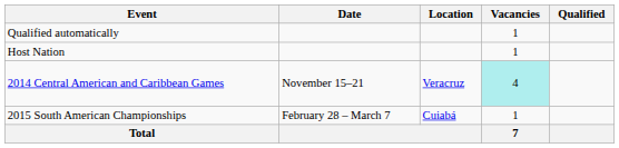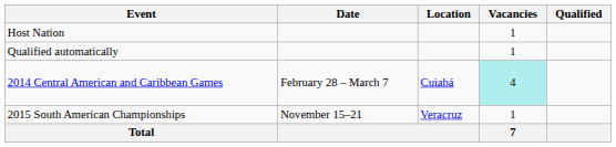 <table class="wikitable" width=830>
 <tr>
 <th>Event</th>
 <th>Date</th>
 <th>Location</th>
 <th>Vacancies</th>
 <th>Qualified</th>
 </tr>
 <tr>
+<td>Host Nation</td>
+<td></td>
+<td></td>
+<td align=center>1</td>
+<td></td>
+</tr>
+<tr>
 <td>Qualified automatically</td>
 <td></td>
 <td></td>
 <td align=center>1</td>
 <td></td>
 </tr>
 <tr>
-<td>Host Nation</td>
-<td></td>
-<td></td>
-<td align=center>1</td>
-<td></td>
-</tr>
-<tr>
 <td><a href='#'>2014 Central American and Caribbean Games</a></td>
-<td>November 15–21</td>
-<td> <a href='#'>Veracruz</a></td>
+<td>February 28 – March 7</td>
+<td> <a href='#'>Cuiabá</a></td>
 <td align=center style="background: paleturquoise;">4</td>
 <td><br><br><br></td>
 </tr>
 <tr>
 <td>2015 South American Championships</td>
-<td>February 28 – March 7</td>
-<td> <a href='#'>Cuiabá</a></td>
+<td>November 15–21</td>
+<td> <a href='#'>Veracruz</a></td>
 <td align=center>1</td>
 <td></td>
 </tr>
 <tr>
 <th>Total</th>
 <th colspan="2"></th>
 <th>7</th>
 <th></th>
 </tr>
 </table>
